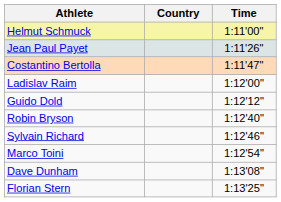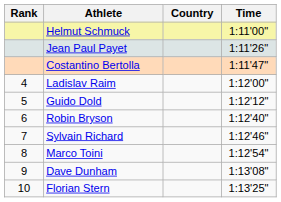 <table class="wikitable" width=40% style="font-size:90%; text-align:center;">
 <tr>
+<th>Rank</th>
 <th>Athlete</th>
 <th>Country</th>
 <th>Time</th>
 </tr>
 <tr bgcolor="#F7F6A8">
+<td></td>
 <td align=left><a href='#'>Helmut Schmuck</a></td>
 <td align=left></td>
 <td>1:11'00"</td>
 </tr>
 <tr bgcolor="#DCE5E5">
+<td></td>
 <td align=left><a href='#'>Jean Paul Payet</a></td>
 <td align=left></td>
 <td>1:11'26"</td>
 </tr>
 <tr bgcolor="#FFDAB9">
+<td></td>
 <td align=left><a href='#'>Costantino Bertolla</a></td>
 <td align=left></td>
 <td>1:11'47"</td>
 </tr>
 <tr>
+<td>4</td>
 <td align=left><a href='#'>Ladislav Raim</a></td>
 <td align=left></td>
 <td>1:12'00"</td>
 </tr>
 <tr>
+<td>5</td>
 <td align=left><a href='#'>Guido Dold</a></td>
 <td align=left></td>
 <td>1:12'12"</td>
 </tr>
 <tr>
+<td>6</td>
 <td align=left><a href='#'>Robin Bryson</a></td>
 <td align=left></td>
 <td>1:12'40"</td>
 </tr>
 <tr>
+<td>7</td>
 <td align=left><a href='#'>Sylvain Richard</a></td>
 <td align=left></td>
 <td>1:12'46"</td>
 </tr>
 <tr>
+<td>8</td>
 <td align=left><a href='#'>Marco Toini</a></td>
 <td align=left></td>
 <td>1:12'54"</td>
 </tr>
 <tr>
+<td>9</td>
 <td align=left><a href='#'>Dave Dunham</a></td>
 <td align=left></td>
 <td>1:13'08"</td>
 </tr>
 <tr>
+<td>10</td>
 <td align=left><a href='#'>Florian Stern</a></td>
 <td align=left></td>
 <td>1:13'25"</td>
 </tr>
 </table>
